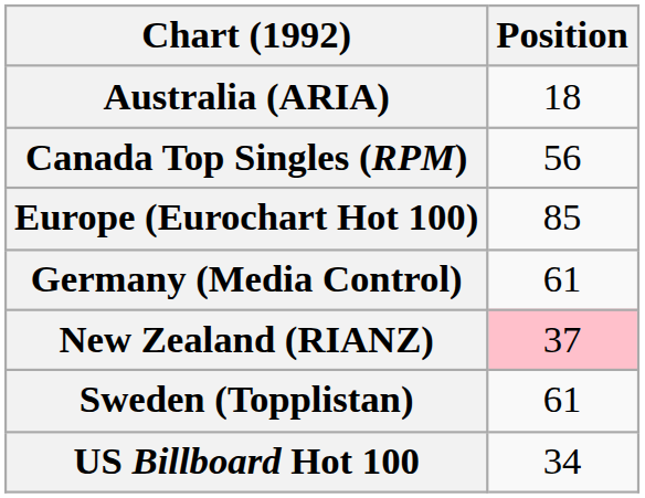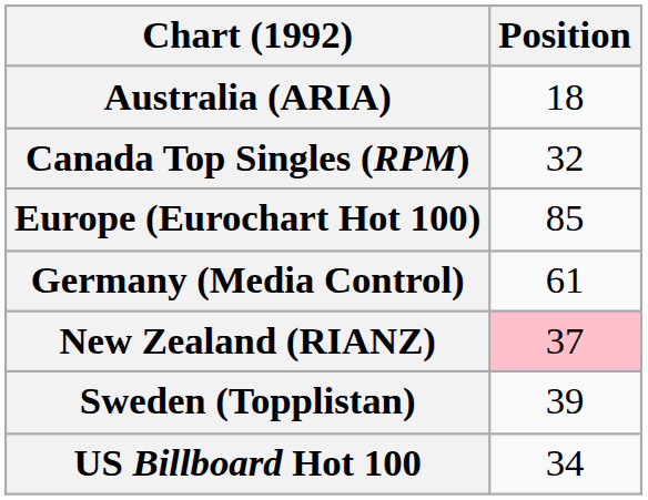 <table class="wikitable sortable plainrowheaders" style="text-align:center">
 <tr>
 <th scope="col">Chart (1992)</th>
 <th scope="col">Position</th>
 </tr>
 <tr>
 <th scope="row">Australia (ARIA)</th>
 <td>18</td>
 </tr>
 <tr>
 <th scope="row">Canada Top Singles (<em>RPM</em>)</th>
-<td>56</td>
+<td>32</td>
 </tr>
 <tr>
 <th scope="row">Europe (Eurochart Hot 100)</th>
 <td>85</td>
 </tr>
 <tr>
 <th scope="row">Germany (Media Control)</th>
 <td>61</td>
 </tr>
 <tr>
 <th scope="row">New Zealand (RIANZ)</th>
 <td style="background: pink;">37</td>
 </tr>
 <tr>
 <th scope="row">Sweden (Topplistan)</th>
-<td>61</td>
+<td>39</td>
 </tr>
 <tr>
 <th scope="row">US <em>Billboard</em> Hot 100</th>
 <td>34</td>
 </tr>
 </table>
